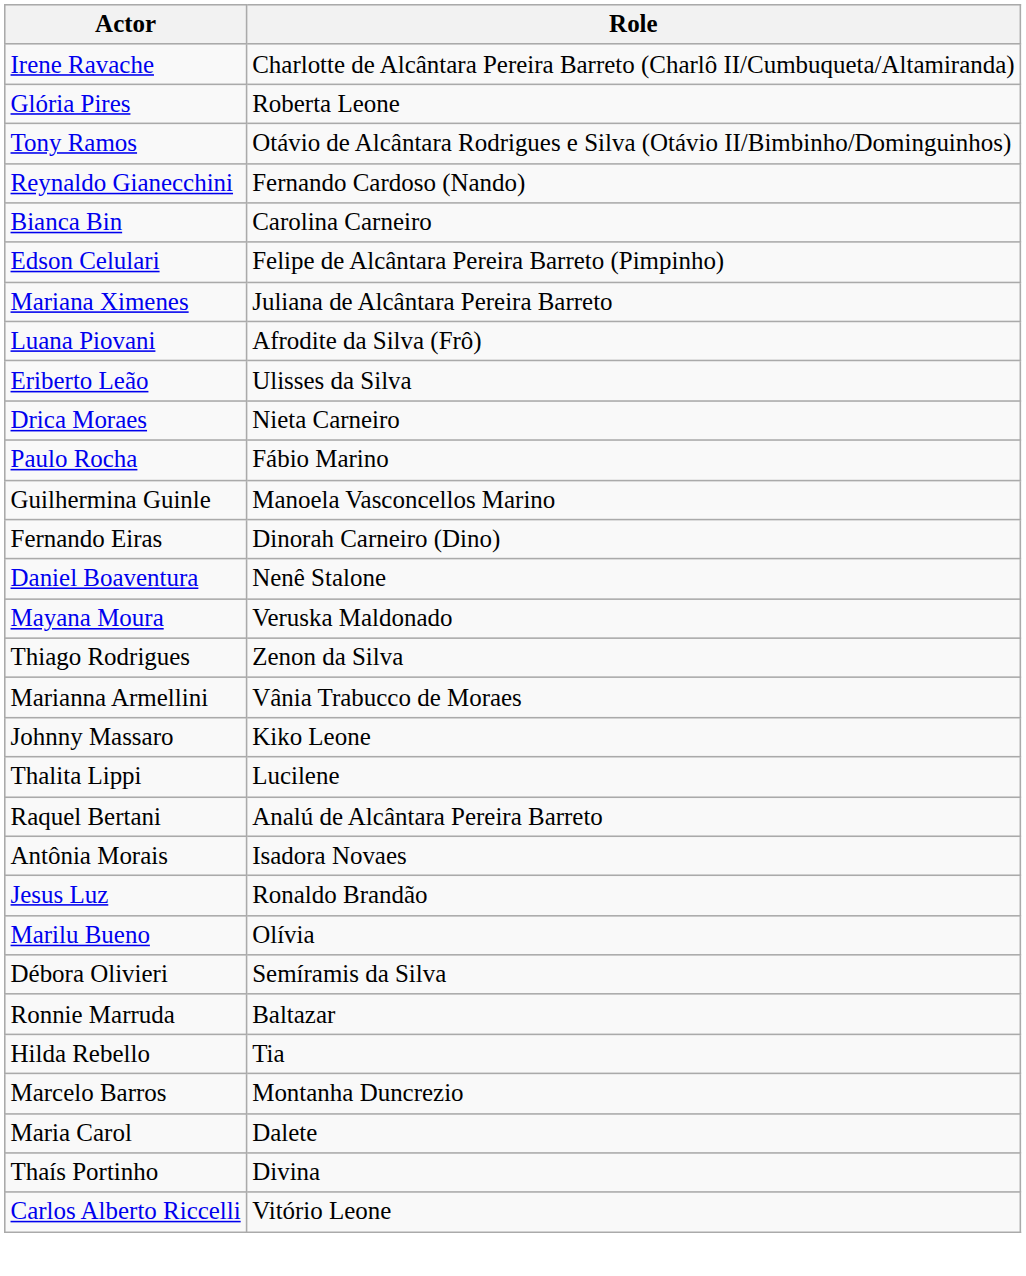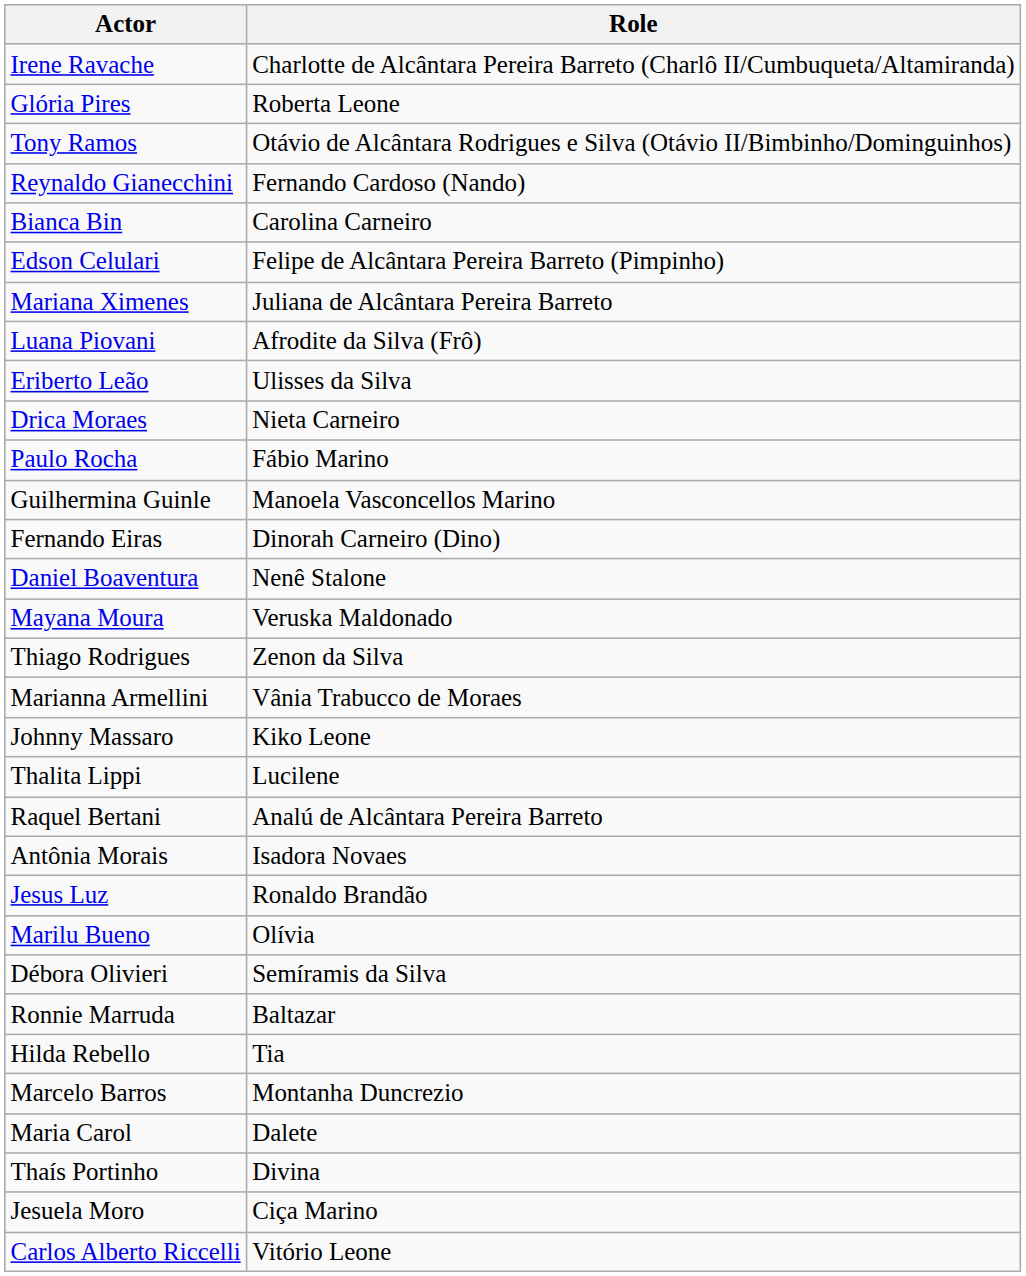 <table class="wikitable sortable">
 <tr>
 <th>Actor</th>
 <th>Role</th>
 </tr>
 <tr>
 <td><a href='#'>Irene Ravache</a></td>
 <td>Charlotte de Alcântara Pereira Barreto (Charlô II/Cumbuqueta/Altamiranda)</td>
 </tr>
 <tr>
 <td><a href='#'>Glória Pires</a></td>
 <td>Roberta Leone</td>
 </tr>
 <tr>
 <td><a href='#'>Tony Ramos</a></td>
 <td>Otávio de Alcântara Rodrigues e Silva (Otávio II/Bimbinho/Dominguinhos)</td>
 </tr>
 <tr>
 <td><a href='#'>Reynaldo Gianecchini</a></td>
 <td>Fernando Cardoso (Nando)</td>
 </tr>
 <tr>
 <td><a href='#'>Bianca Bin</a></td>
 <td>Carolina Carneiro</td>
 </tr>
 <tr>
 <td><a href='#'>Edson Celulari</a></td>
 <td>Felipe de Alcântara Pereira Barreto (Pimpinho)</td>
 </tr>
 <tr>
 <td><a href='#'>Mariana Ximenes</a></td>
 <td>Juliana de Alcântara Pereira Barreto</td>
 </tr>
 <tr>
 <td><a href='#'>Luana Piovani</a></td>
 <td>Afrodite da Silva (Frô)</td>
 </tr>
 <tr>
 <td><a href='#'>Eriberto Leão</a></td>
 <td>Ulisses da Silva</td>
 </tr>
 <tr>
 <td><a href='#'>Drica Moraes</a></td>
 <td>Nieta Carneiro</td>
 </tr>
 <tr>
 <td><a href='#'>Paulo Rocha</a></td>
 <td>Fábio Marino</td>
 </tr>
 <tr>
 <td>Guilhermina Guinle</td>
 <td>Manoela Vasconcellos Marino</td>
 </tr>
 <tr>
 <td>Fernando Eiras</td>
 <td>Dinorah Carneiro (Dino)</td>
 </tr>
 <tr>
 <td><a href='#'>Daniel Boaventura</a></td>
 <td>Nenê Stalone</td>
 </tr>
 <tr>
 <td><a href='#'>Mayana Moura</a></td>
 <td>Veruska Maldonado</td>
 </tr>
 <tr>
 <td>Thiago Rodrigues</td>
 <td>Zenon da Silva</td>
 </tr>
 <tr>
 <td>Marianna Armellini</td>
 <td>Vânia Trabucco de Moraes</td>
 </tr>
 <tr>
 <td>Johnny Massaro</td>
 <td>Kiko Leone</td>
 </tr>
 <tr>
 <td>Thalita Lippi</td>
 <td>Lucilene</td>
 </tr>
 <tr>
 <td>Raquel Bertani</td>
 <td>Analú de Alcântara Pereira Barreto</td>
 </tr>
 <tr>
 <td>Antônia Morais</td>
 <td>Isadora Novaes</td>
 </tr>
 <tr>
 <td><a href='#'>Jesus Luz</a></td>
 <td>Ronaldo Brandão</td>
 </tr>
 <tr>
 <td><a href='#'>Marilu Bueno</a></td>
 <td>Olívia</td>
 </tr>
 <tr>
 <td>Débora Olivieri</td>
 <td>Semíramis da Silva</td>
 </tr>
 <tr>
 <td>Ronnie Marruda</td>
 <td>Baltazar</td>
 </tr>
 <tr>
 <td>Hilda Rebello</td>
 <td>Tia</td>
 </tr>
 <tr>
 <td>Marcelo Barros</td>
 <td>Montanha Duncrezio</td>
 </tr>
 <tr>
 <td>Maria Carol</td>
 <td>Dalete</td>
 </tr>
 <tr>
 <td>Thaís Portinho</td>
 <td>Divina</td>
 </tr>
 <tr>
+<td>Jesuela Moro</td>
+<td>Ciça Marino</td>
+</tr>
+<tr>
 <td><a href='#'>Carlos Alberto Riccelli</a></td>
 <td>Vitório Leone</td>
 </tr>
 <tr>
 </tr>
 </table>
